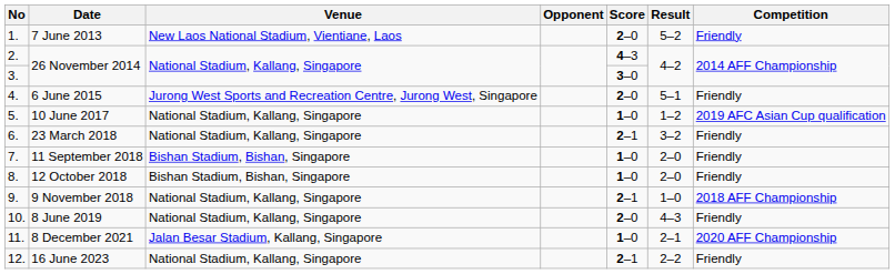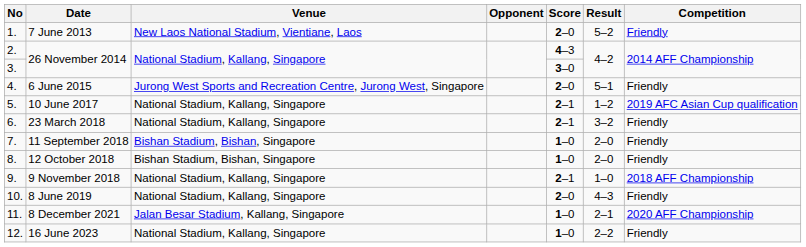 <table class="wikitable" style="font-size:100%;">
 <tr>
 <th>No</th>
 <th>Date</th>
 <th>Venue</th>
 <th>Opponent</th>
 <th>Score</th>
 <th>Result</th>
 <th>Competition</th>
 </tr>
 <tr>
 <td>1.</td>
 <td>7 June 2013</td>
 <td><a href='#'>New Laos National Stadium</a>, <a href='#'>Vientiane</a>, <a href='#'>Laos</a></td>
 <td></td>
 <td align=center><strong>2</strong>–0</td>
 <td align=center>5–2</td>
 <td><a href='#'>Friendly</a></td>
 </tr>
 <tr>
 <td>2.</td>
 <td rowspan="2">26 November 2014</td>
 <td rowspan="2"><a href='#'>National Stadium</a>, <a href='#'>Kallang</a>, <a href='#'>Singapore</a></td>
 <td rowspan="2"></td>
 <td align=center><strong>4</strong>–3</td>
 <td rowspan="2" style="text-align:center">4–2</td>
 <td rowspan="2"><a href='#'>2014 AFF Championship</a></td>
 </tr>
 <tr>
 <td>3.</td>
 <td align=center><strong>3</strong>–0</td>
 </tr>
 <tr>
 <td>4.</td>
 <td>6 June 2015</td>
 <td><a href='#'>Jurong West Sports and Recreation Centre</a>, <a href='#'>Jurong West</a>, Singapore</td>
 <td></td>
 <td align=center><strong>2</strong>–0</td>
 <td align=center>5–1</td>
 <td>Friendly</td>
 </tr>
 <tr>
 <td>5.</td>
 <td>10 June 2017</td>
 <td>National Stadium, Kallang, Singapore</td>
 <td></td>
-<td align=center><strong>1</strong>–0</td>
+<td align=center><strong>2</strong>–1</td>
 <td align=center>1–2</td>
 <td><a href='#'>2019 AFC Asian Cup qualification</a></td>
 </tr>
 <tr>
 <td>6.</td>
 <td>23 March 2018</td>
 <td>National Stadium, Kallang, Singapore</td>
 <td></td>
 <td align=center><strong>2</strong>–1</td>
 <td align=center>3–2</td>
 <td>Friendly</td>
 </tr>
 <tr>
 <td>7.</td>
 <td>11 September 2018</td>
 <td><a href='#'>Bishan Stadium</a>, <a href='#'>Bishan</a>, Singapore</td>
 <td></td>
 <td align=center><strong>1</strong>–0</td>
 <td align=center>2–0</td>
 <td>Friendly</td>
 </tr>
 <tr>
 <td>8.</td>
 <td>12 October 2018</td>
 <td>Bishan Stadium, Bishan, Singapore</td>
 <td></td>
 <td align=center><strong>1</strong>–0</td>
 <td align=center>2–0</td>
 <td>Friendly</td>
 </tr>
 <tr>
 <td>9.</td>
 <td>9 November 2018</td>
 <td>National Stadium, Kallang, Singapore</td>
 <td></td>
 <td align=center><strong>2</strong>–1</td>
 <td align=center>1–0</td>
 <td><a href='#'>2018 AFF Championship</a></td>
 </tr>
 <tr>
 <td>10.</td>
 <td>8 June 2019</td>
 <td>National Stadium, Kallang, Singapore</td>
 <td></td>
 <td align=center><strong>2</strong>–0</td>
 <td align=center>4–3</td>
 <td>Friendly</td>
 </tr>
 <tr>
 <td>11.</td>
 <td>8 December 2021</td>
 <td><a href='#'>Jalan Besar Stadium</a>, Kallang, Singapore</td>
 <td></td>
 <td align=center><strong>1</strong>–0</td>
 <td align=center>2–1</td>
 <td><a href='#'>2020 AFF Championship</a></td>
 </tr>
 <tr>
 <td>12.</td>
 <td>16 June 2023</td>
 <td>National Stadium, Kallang, Singapore</td>
 <td></td>
-<td align=center><strong>2</strong>–1</td>
+<td align=center><strong>1</strong>–0</td>
 <td align=center>2–2</td>
 <td>Friendly</td>
 </tr>
 </table>
